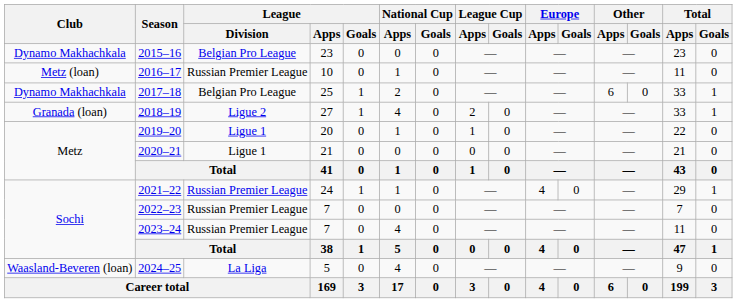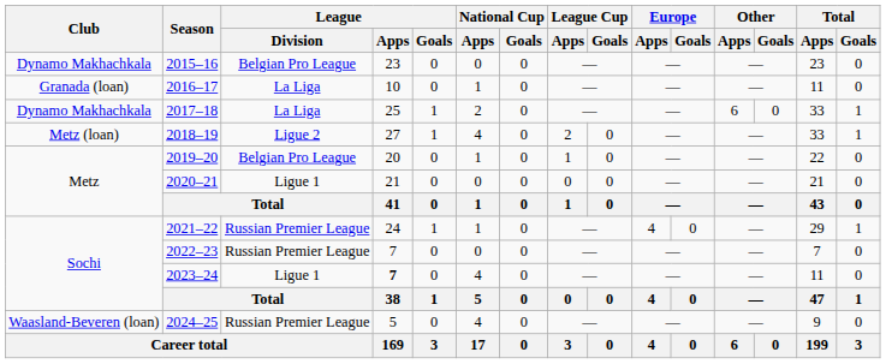 <table class="wikitable" style="text-align:center">
 <tr>
 <th rowspan="2">Club</th>
 <th rowspan="2">Season</th>
 <th colspan="3">League</th>
 <th colspan="2">National Cup</th>
 <th colspan="2">League Cup</th>
 <th colspan="2"><a href='#'>Europe</a></th>
 <th colspan="2">Other</th>
 <th colspan="2">Total</th>
 </tr>
 <tr>
 <th>Division</th>
 <th>Apps</th>
 <th>Goals</th>
 <th>Apps</th>
 <th>Goals</th>
 <th>Apps</th>
 <th>Goals</th>
 <th>Apps</th>
 <th>Goals</th>
 <th>Apps</th>
 <th>Goals</th>
 <th>Apps</th>
 <th>Goals</th>
 </tr>
 <tr>
 <td><a href='#'>Dynamo Makhachkala</a></td>
 <td><a href='#'>2015–16</a></td>
 <td><a href='#'>Belgian Pro League</a></td>
 <td>23</td>
 <td>0</td>
 <td>0</td>
 <td>0</td>
 <td colspan="2">—</td>
 <td colspan="2">—</td>
 <td colspan="2">—</td>
 <td>23</td>
 <td>0</td>
 </tr>
 <tr>
-<td><a href='#'>Metz</a> (loan)</td>
+<td><a href='#'>Granada</a> (loan)</td>
 <td><a href='#'>2016–17</a></td>
-<td>Russian Premier League</td>
+<td><a href='#'>La Liga</a></td>
 <td>10</td>
 <td>0</td>
 <td>1</td>
 <td>0</td>
 <td colspan="2">—</td>
 <td colspan="2">—</td>
 <td colspan="2">—</td>
 <td>11</td>
 <td>0</td>
 </tr>
 <tr>
 <td><a href='#'>Dynamo Makhachkala</a></td>
 <td><a href='#'>2017–18</a></td>
-<td>Belgian Pro League</td>
+<td><a href='#'>La Liga</a></td>
 <td>25</td>
 <td>1</td>
 <td>2</td>
 <td>0</td>
 <td colspan="2">—</td>
 <td colspan="2">—</td>
 <td>6</td>
 <td>0</td>
 <td>33</td>
 <td>1</td>
 </tr>
 <tr>
-<td><a href='#'>Granada</a> (loan)</td>
+<td><a href='#'>Metz</a> (loan)</td>
 <td><a href='#'>2018–19</a></td>
 <td><a href='#'>Ligue 2</a></td>
 <td>27</td>
 <td>1</td>
 <td>4</td>
 <td>0</td>
 <td>2</td>
 <td>0</td>
 <td colspan="2">—</td>
 <td colspan="2">—</td>
 <td>33</td>
 <td>1</td>
 </tr>
 <tr>
 <td rowspan="3">Metz</td>
 <td><a href='#'>2019–20</a></td>
-<td><a href='#'>Ligue 1</a></td>
+<td><a href='#'>Belgian Pro League</a></td>
 <td>20</td>
 <td>0</td>
 <td>1</td>
 <td>0</td>
 <td>1</td>
 <td>0</td>
 <td colspan="2">—</td>
 <td colspan="2">—</td>
 <td>22</td>
 <td>0</td>
 </tr>
 <tr>
 <td><a href='#'>2020–21</a></td>
 <td>Ligue 1</td>
 <td>21</td>
 <td>0</td>
 <td>0</td>
 <td>0</td>
 <td>0</td>
 <td>0</td>
 <td colspan="2">—</td>
 <td colspan="2">—</td>
 <td>21</td>
 <td>0</td>
 </tr>
 <tr>
 <th colspan="2">Total</th>
 <th>41</th>
 <th>0</th>
 <th>1</th>
 <th>0</th>
 <th>1</th>
 <th>0</th>
 <th colspan="2">—</th>
 <th colspan="2">—</th>
 <th>43</th>
 <th>0</th>
 </tr>
 <tr>
 <td rowspan="4"><a href='#'>Sochi</a></td>
 <td><a href='#'>2021–22</a></td>
 <td><a href='#'>Russian Premier League</a></td>
 <td>24</td>
 <td>1</td>
 <td>1</td>
 <td>0</td>
 <td colspan="2">—</td>
 <td>4</td>
 <td>0</td>
 <td colspan="2">—</td>
 <td>29</td>
 <td>1</td>
 </tr>
 <tr>
 <td><a href='#'>2022–23</a></td>
 <td>Russian Premier League</td>
 <td>7</td>
 <td>0</td>
 <td>0</td>
 <td>0</td>
 <td colspan="2">—</td>
 <td colspan="2">—</td>
 <td colspan="2">—</td>
 <td>7</td>
 <td>0</td>
 </tr>
 <tr>
 <td><a href='#'>2023–24</a></td>
-<td>Russian Premier League</td>
-<td>7</td>
+<td>Ligue 1</td>
+<td><strong>7</strong></td>
 <td>0</td>
 <td>4</td>
 <td>0</td>
 <td colspan="2">—</td>
 <td colspan="2">—</td>
 <td colspan="2">—</td>
 <td>11</td>
 <td>0</td>
 </tr>
 <tr>
 <th colspan="2">Total</th>
 <th>38</th>
 <th>1</th>
 <th>5</th>
 <th>0</th>
 <th>0</th>
 <th>0</th>
 <th>4</th>
 <th>0</th>
 <th colspan="2">—</th>
 <th>47</th>
 <th>1</th>
 </tr>
 <tr>
 <td><a href='#'>Waasland-Beveren</a> (loan)</td>
 <td><a href='#'>2024–25</a></td>
-<td><a href='#'>La Liga</a></td>
+<td>Russian Premier League</td>
 <td>5</td>
 <td>0</td>
 <td>4</td>
 <td>0</td>
 <td colspan="2">—</td>
 <td colspan="2">—</td>
 <td colspan="2">—</td>
 <td>9</td>
 <td>0</td>
 </tr>
 <tr>
 <th colspan="3">Career total</th>
 <th>169</th>
 <th>3</th>
 <th>17</th>
 <th>0</th>
 <th>3</th>
 <th>0</th>
 <th>4</th>
 <th>0</th>
 <th>6</th>
 <th>0</th>
 <th>199</th>
 <th>3</th>
 </tr>
 </table>
